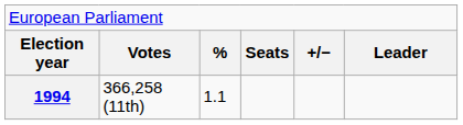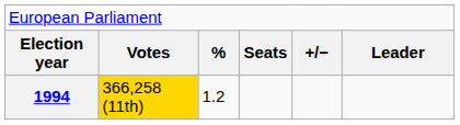 <table class=wikitable style="width:50%; border:1px #AAAAFF solid">
 <tr>
 <td colspan=6><a href='#'>European Parliament</a></td>
 </tr>
 <tr>
 <th width=13%>Election year</th>
 <th width=16%>Votes</th>
 <th width=6%>%</th>
 <th width=1%>Seats</th>
 <th width=8%>+/−</th>
 <th width=18%>Leader</th>
 </tr>
 <tr>
 <th><a href='#'>1994</a></th>
-<td>366,258 (11th)</td>
-<td>1.1</td>
+<td style="background: gold;">366,258 (11th)</td>
+<td>1.2</td>
 <td></td>
 <td></td>
 <td></td>
 </tr>
 </table>
